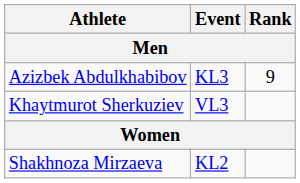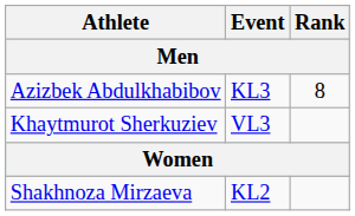 <table class="wikitable" style="font-size:100%">
 <tr>
 <th>Athlete</th>
 <th>Event</th>
 <th>Rank</th>
 </tr>
 <tr style="background:#9acdff;">
 <th colspan=4>Men</th>
 </tr>
 <tr>
 <td><a href='#'>Azizbek Abdulkhabibov</a></td>
 <td><a href='#'>KL3</a></td>
-<td align=center>9</td>
+<td align=center>8</td>
 </tr>
 <tr>
 <td><a href='#'>Khaytmurot Sherkuziev</a></td>
 <td><a href='#'>VL3</a></td>
 <td align=center></td>
 </tr>
 <tr style="background:#9acdff;">
 <th colspan=4>Women</th>
 </tr>
 <tr>
 <td><a href='#'>Shakhnoza Mirzaeva</a></td>
 <td><a href='#'>KL2</a></td>
 <td align=center></td>
 </tr>
 </table>
